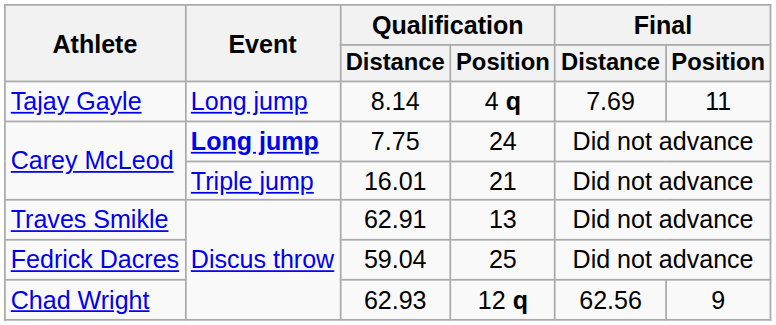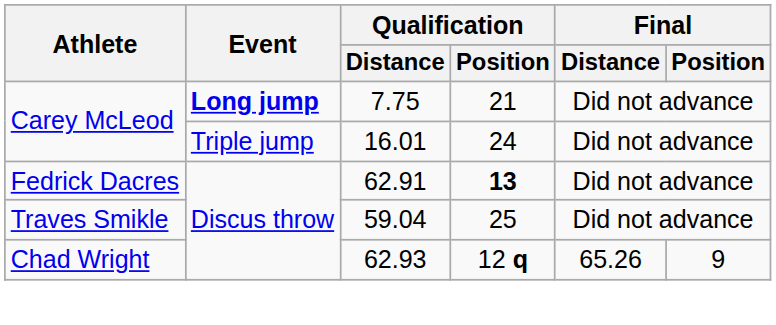 <table class=wikitable style=font-size:90%;text-align:center>
 <tr>
 <th rowspan=2>Athlete</th>
 <th rowspan=2>Event</th>
 <th colspan=2>Qualification</th>
 <th colspan=2>Final</th>
 </tr>
 <tr style=font-size:95%>
 <th>Distance</th>
 <th>Position</th>
 <th>Distance</th>
 <th>Position</th>
 </tr>
 <tr>
-<td align=left><a href='#'>Tajay Gayle</a></td>
-<td align=left><a href='#'>Long jump</a></td>
-<td>8.14</td>
-<td>4 <strong>q</strong></td>
-<td>7.69</td>
-<td>11</td>
-</tr>
-<tr>
 <td align=left rowspan=2><a href='#'>Carey McLeod</a></td>
 <td align=left><strong><a href='#'>Long jump</a></strong></td>
 <td>7.75</td>
-<td>24</td>
+<td>21</td>
 <td colspan=2>Did not advance</td>
 </tr>
 <tr>
 <td align=left><a href='#'>Triple jump</a></td>
 <td>16.01</td>
-<td>21</td>
+<td>24</td>
+<td colspan=2>Did not advance</td>
+</tr>
+<tr>
+<td align=left><a href='#'>Fedrick Dacres</a></td>
+<td align=left rowspan=3><a href='#'>Discus throw</a></td>
+<td>62.91</td>
+<td><strong>13</strong></td>
 <td colspan=2>Did not advance</td>
 </tr>
 <tr>
 <td align=left><a href='#'>Traves Smikle</a></td>
-<td align=left rowspan=3><a href='#'>Discus throw</a></td>
-<td>62.91</td>
-<td>13</td>
-<td colspan=2>Did not advance</td>
-</tr>
-<tr>
-<td align=left><a href='#'>Fedrick Dacres</a></td>
 <td>59.04</td>
 <td>25</td>
 <td colspan=2>Did not advance</td>
 </tr>
 <tr>
 <td align=left><a href='#'>Chad Wright</a></td>
 <td>62.93</td>
 <td>12 <strong>q</strong></td>
-<td>62.56</td>
+<td>65.26</td>
 <td>9</td>
 </tr>
 </table>
